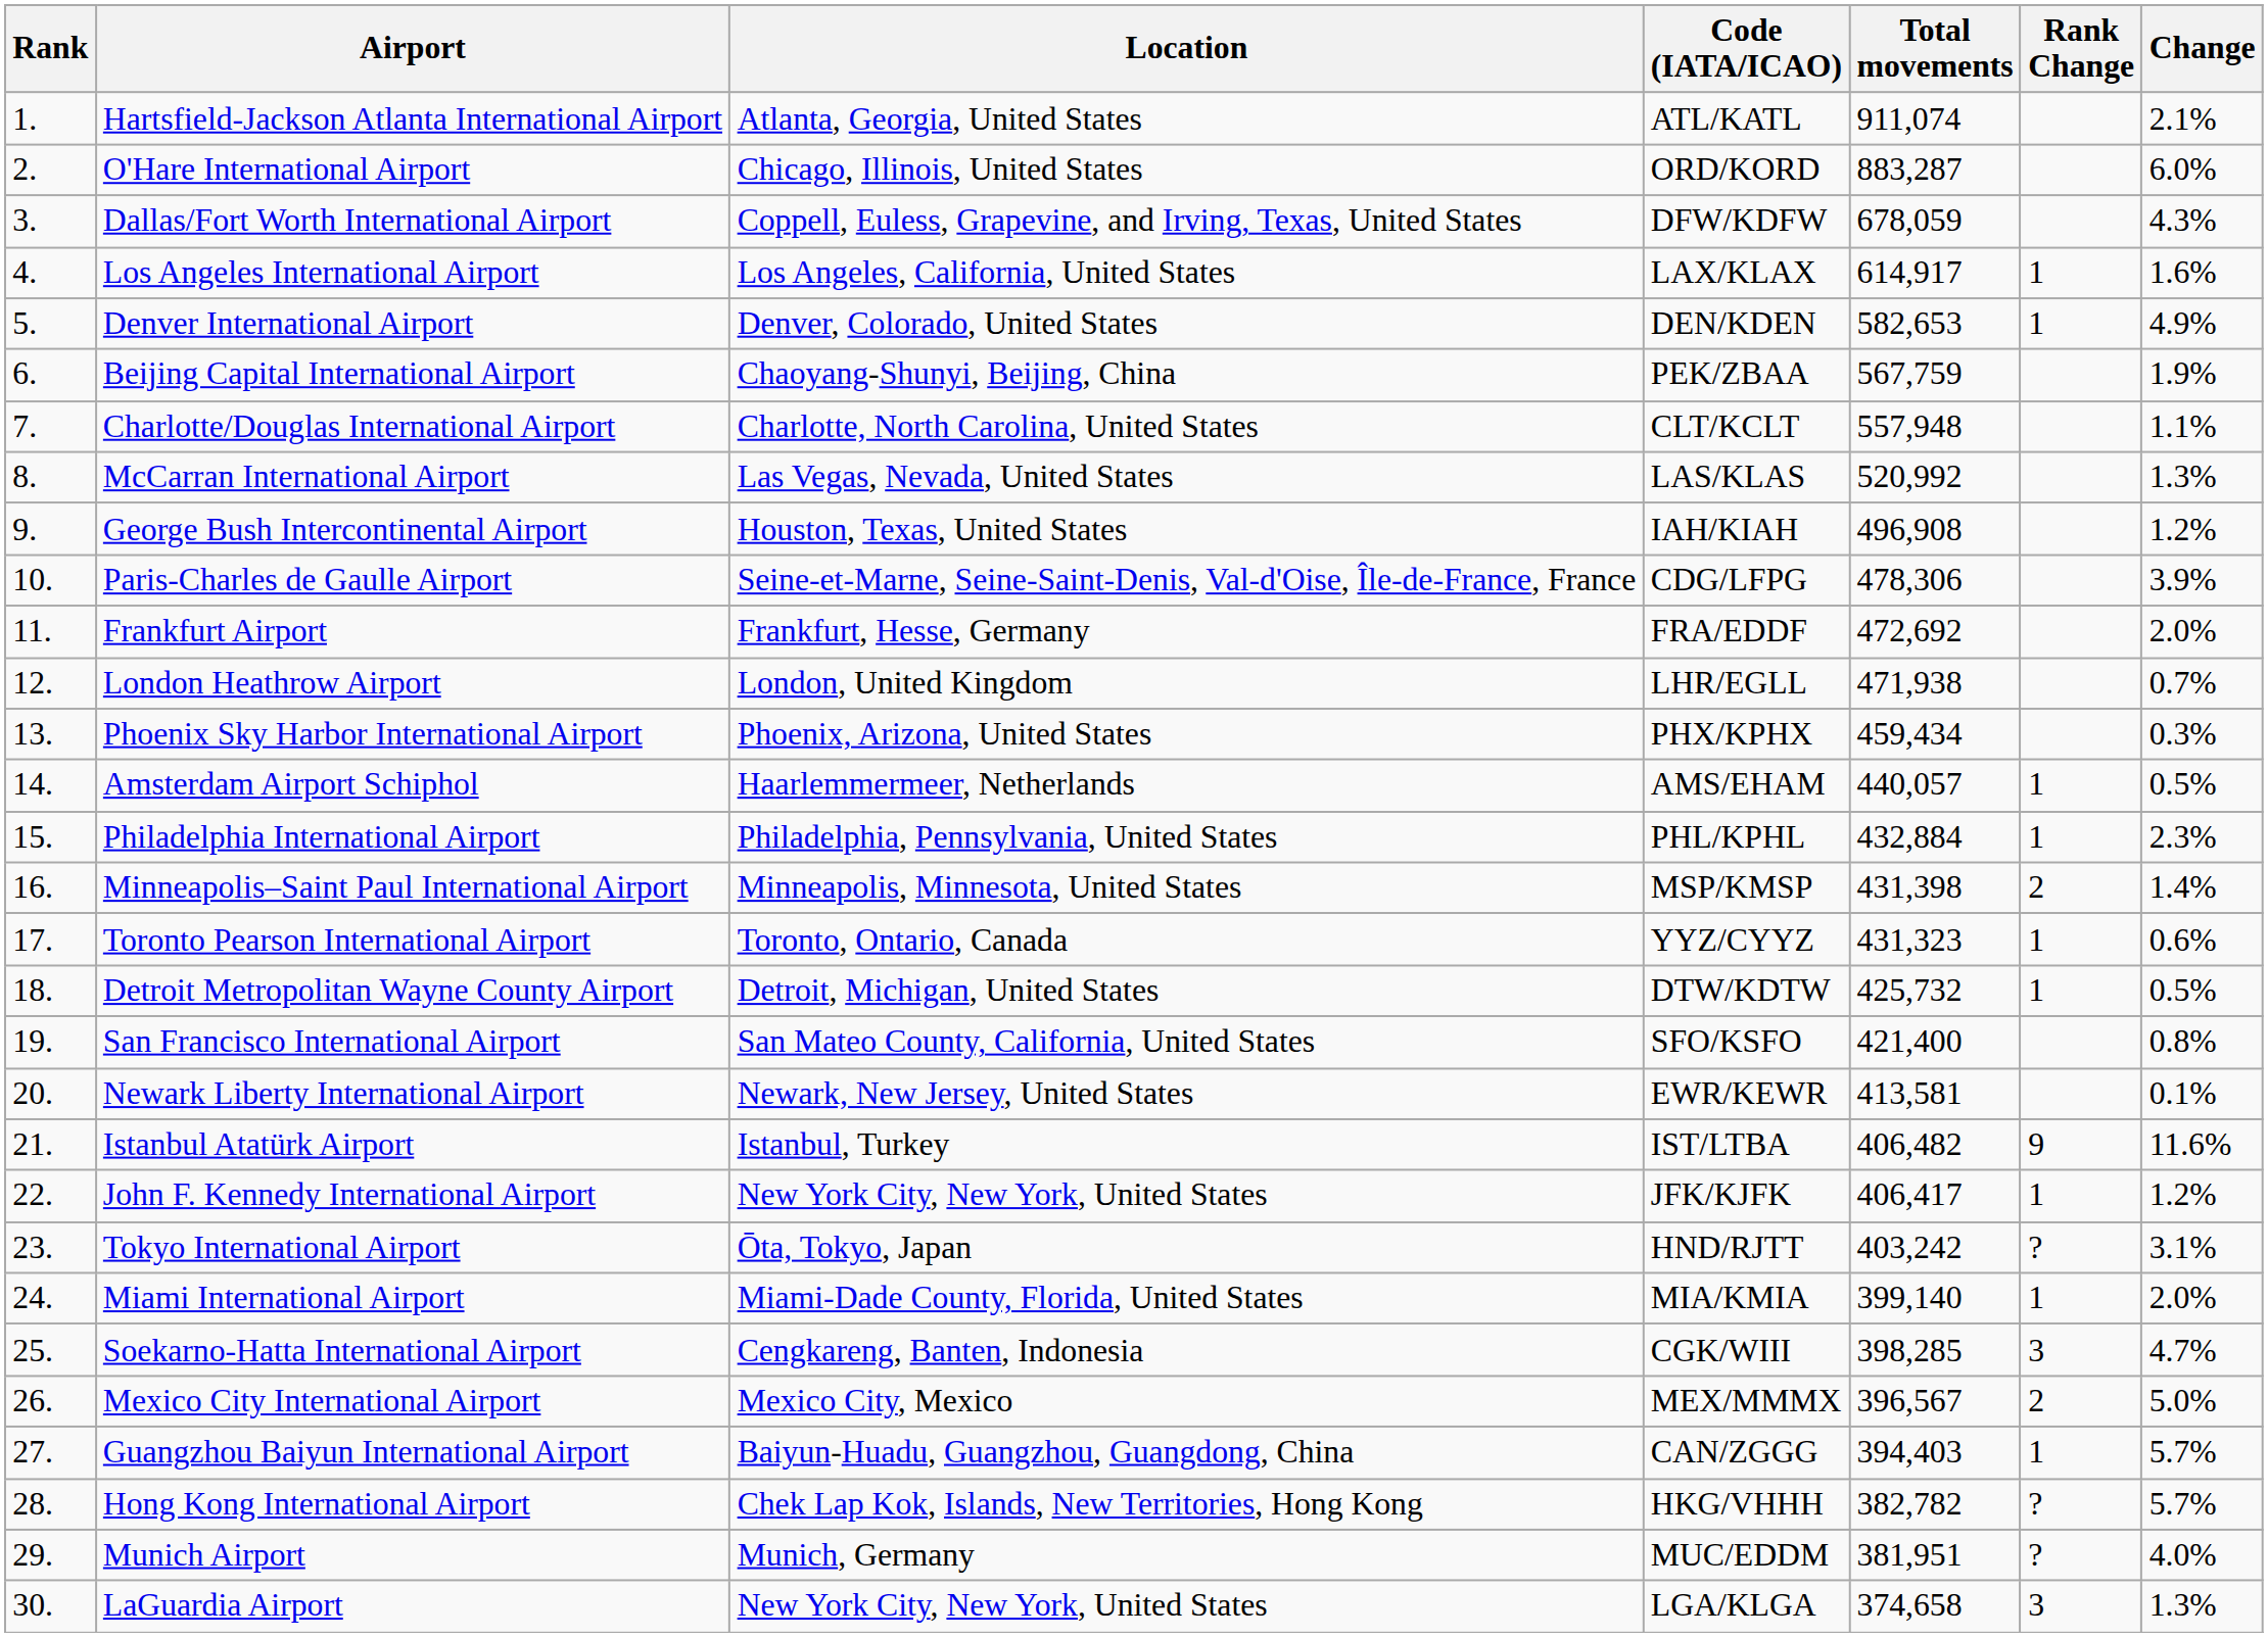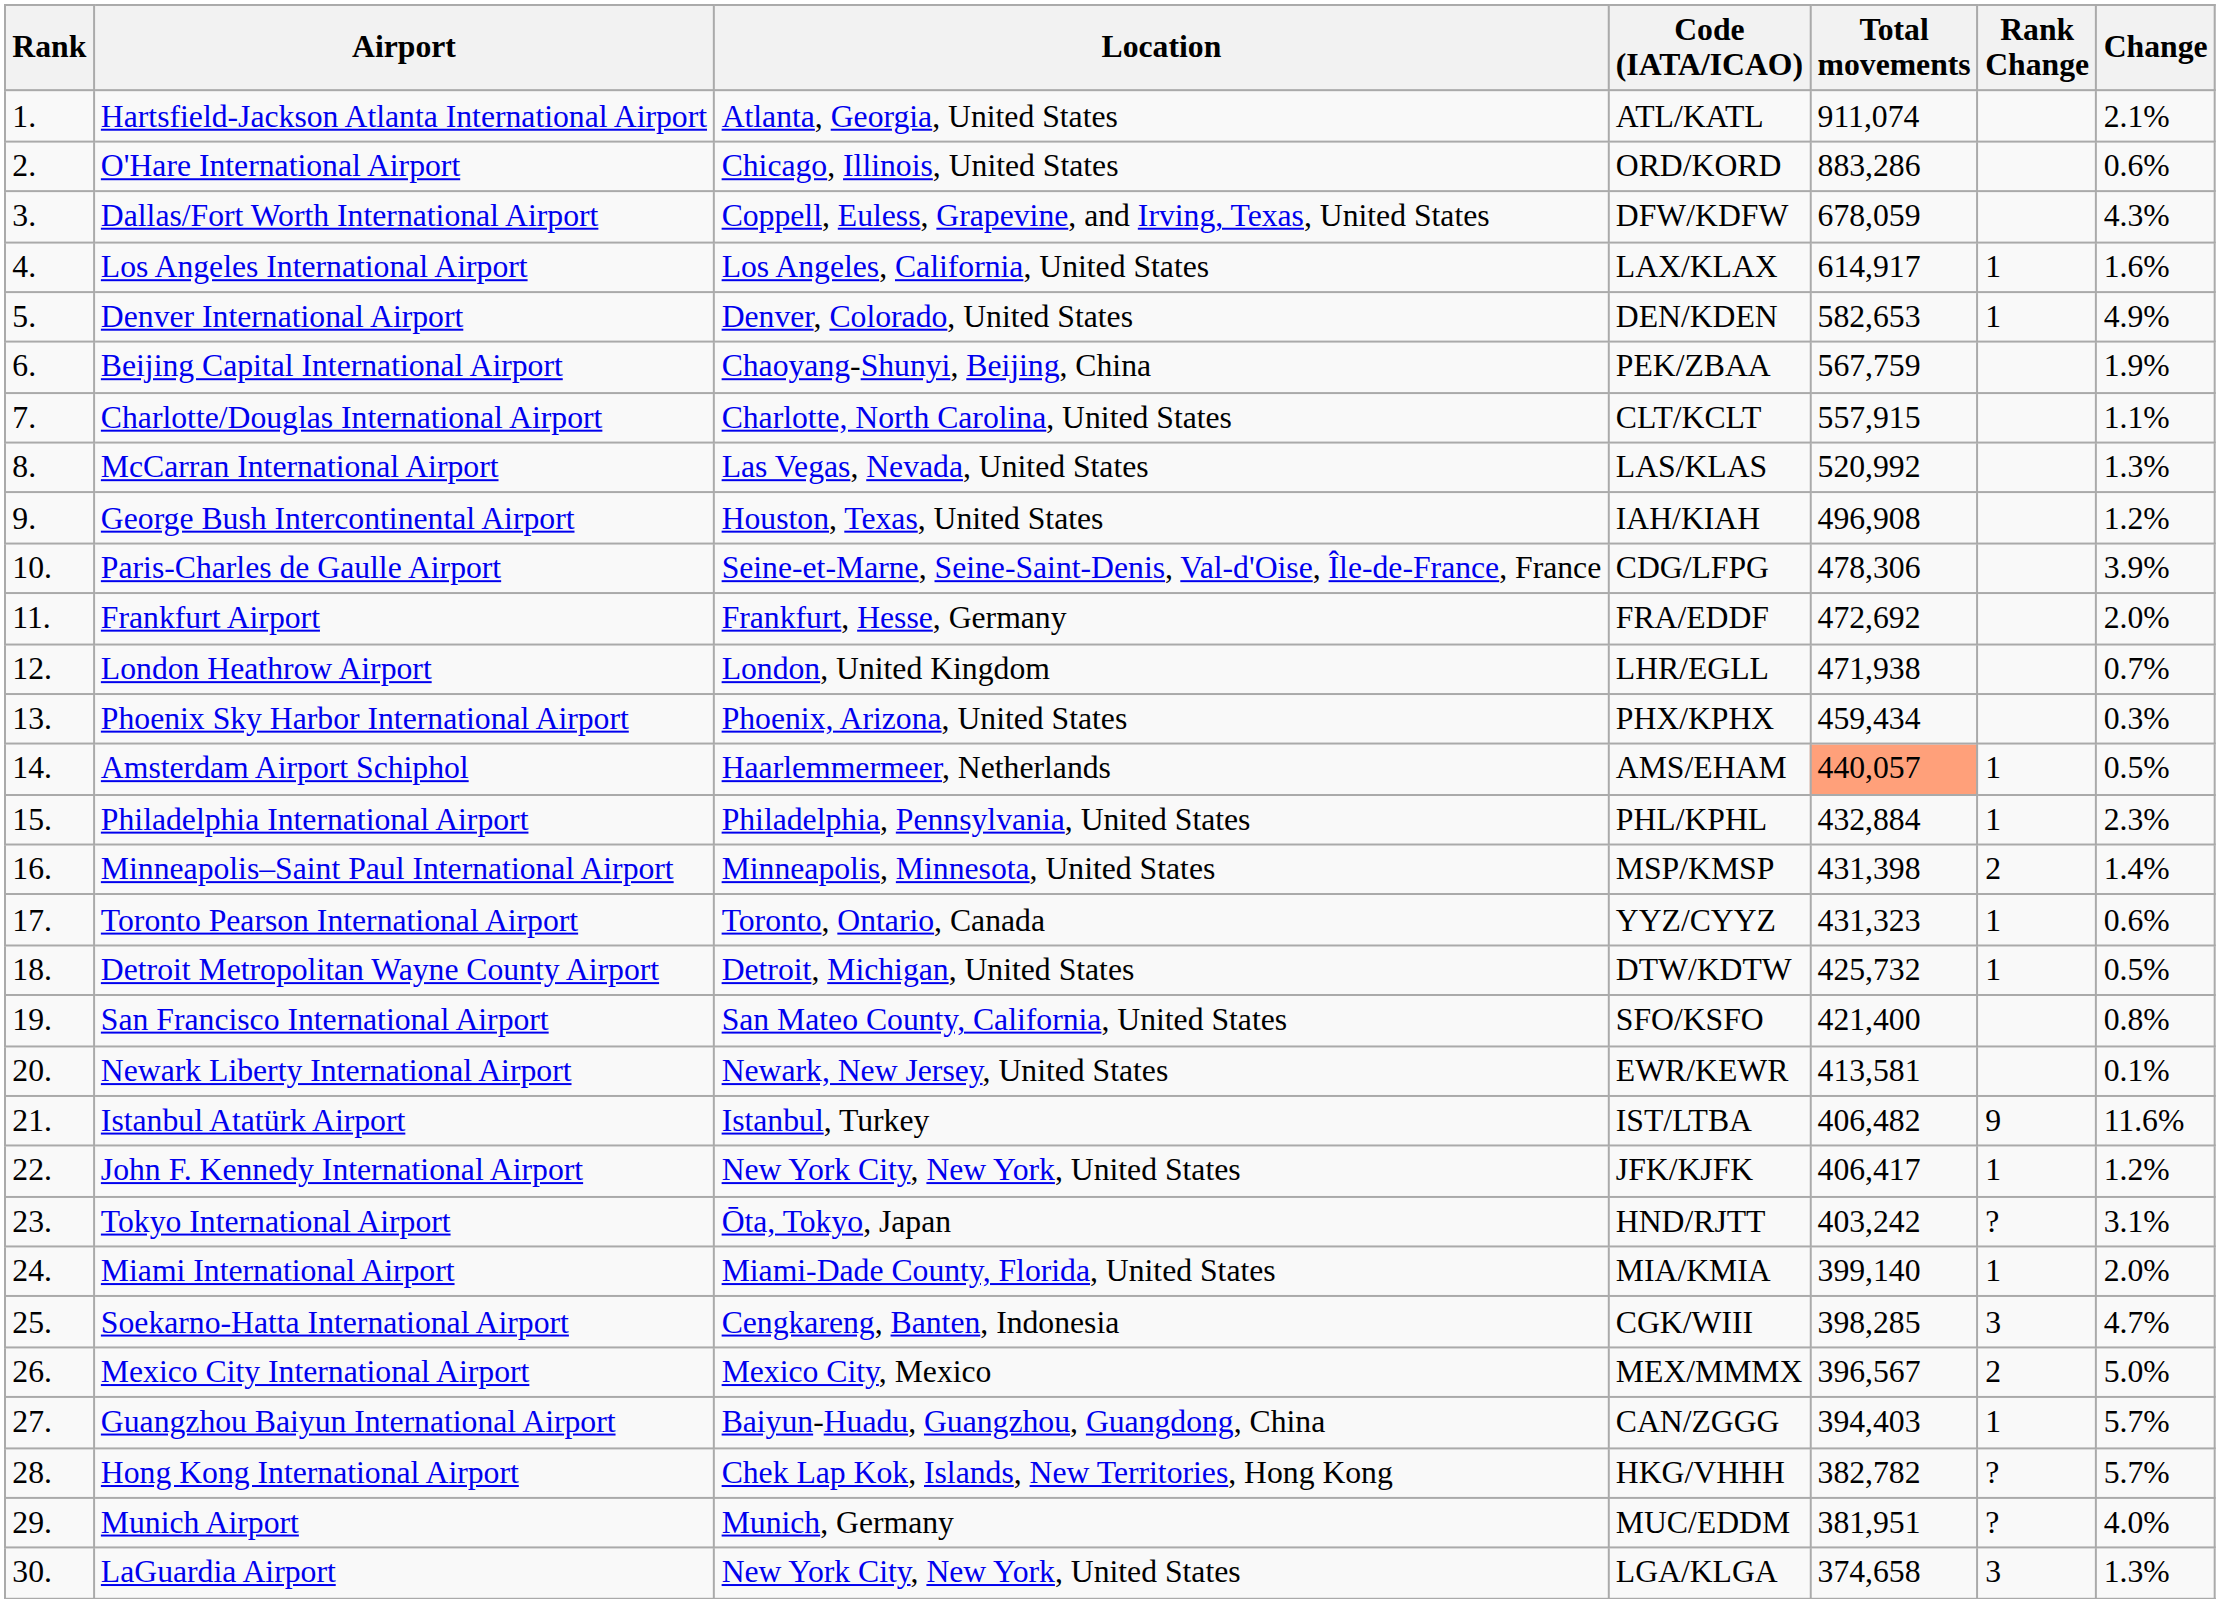 <table class="wikitable sortable"  width= align=>
 <tr style="background:lightgrey;">
 <th>Rank</th>
 <th>Airport</th>
 <th>Location</th>
 <th>Code<br>(IATA/ICAO)</th>
 <th>Total<br>movements</th>
 <th>Rank<br>Change</th>
 <th>Change</th>
 </tr>
 <tr>
 <td>1.</td>
 <td> <a href='#'>Hartsfield-Jackson Atlanta International Airport</a></td>
 <td><a href='#'>Atlanta</a>, <a href='#'>Georgia</a>, United States</td>
 <td>ATL/KATL</td>
 <td>911,074</td>
 <td></td>
 <td> 2.1%</td>
 </tr>
 <tr>
 <td>2.</td>
 <td> <a href='#'>O'Hare International Airport</a></td>
 <td><a href='#'>Chicago</a>, <a href='#'>Illinois</a>, United States</td>
 <td>ORD/KORD</td>
-<td>883,287</td>
+<td>883,286</td>
 <td></td>
-<td> 6.0%</td>
+<td> 0.6%</td>
 </tr>
 <tr>
 <td>3.</td>
 <td> <a href='#'>Dallas/Fort Worth International Airport</a></td>
 <td><a href='#'>Coppell</a>, <a href='#'>Euless</a>, <a href='#'>Grapevine</a>, and <a href='#'>Irving, Texas</a>, United States</td>
 <td>DFW/KDFW</td>
 <td>678,059</td>
 <td></td>
 <td> 4.3%</td>
 </tr>
 <tr>
 <td>4.</td>
 <td> <a href='#'>Los Angeles International Airport</a></td>
 <td><a href='#'>Los Angeles</a>, <a href='#'>California</a>, United States</td>
 <td>LAX/KLAX</td>
 <td>614,917</td>
 <td>1</td>
 <td> 1.6%</td>
 </tr>
 <tr>
 <td>5.</td>
 <td> <a href='#'>Denver International Airport</a></td>
 <td><a href='#'>Denver</a>, <a href='#'>Colorado</a>, United States</td>
 <td>DEN/KDEN</td>
 <td>582,653</td>
 <td>1</td>
 <td> 4.9%</td>
 </tr>
 <tr>
 <td>6.</td>
 <td> <a href='#'>Beijing Capital International Airport</a></td>
 <td><a href='#'>Chaoyang</a>-<a href='#'>Shunyi</a>, <a href='#'>Beijing</a>, China</td>
 <td>PEK/ZBAA</td>
 <td>567,759</td>
 <td></td>
 <td> 1.9%</td>
 </tr>
 <tr>
 <td>7.</td>
 <td> <a href='#'>Charlotte/Douglas International Airport</a></td>
 <td><a href='#'>Charlotte, North Carolina</a>, United States</td>
 <td>CLT/KCLT</td>
-<td>557,948</td>
+<td>557,915</td>
 <td></td>
 <td> 1.1%</td>
 </tr>
 <tr>
 <td>8.</td>
 <td> <a href='#'>McCarran International Airport</a></td>
 <td><a href='#'>Las Vegas</a>, <a href='#'>Nevada</a>, United States</td>
 <td>LAS/KLAS</td>
 <td>520,992</td>
 <td></td>
 <td> 1.3%</td>
 </tr>
 <tr>
 <td>9.</td>
 <td> <a href='#'>George Bush Intercontinental Airport</a></td>
 <td><a href='#'>Houston</a>, <a href='#'>Texas</a>, United States</td>
 <td>IAH/KIAH</td>
 <td>496,908</td>
 <td></td>
 <td> 1.2%</td>
 </tr>
 <tr>
 <td>10.</td>
 <td> <a href='#'>Paris-Charles de Gaulle Airport</a></td>
 <td><a href='#'>Seine-et-Marne</a>, <a href='#'>Seine-Saint-Denis</a>, <a href='#'>Val-d'Oise</a>, <a href='#'>Île-de-France</a>, France</td>
 <td>CDG/LFPG</td>
 <td>478,306</td>
 <td></td>
 <td> 3.9%</td>
 </tr>
 <tr>
 <td>11.</td>
 <td> <a href='#'>Frankfurt Airport</a></td>
 <td><a href='#'>Frankfurt</a>, <a href='#'>Hesse</a>, Germany</td>
 <td>FRA/EDDF</td>
 <td>472,692</td>
 <td></td>
 <td> 2.0%</td>
 </tr>
 <tr>
 <td>12.</td>
 <td> <a href='#'>London Heathrow Airport</a></td>
 <td><a href='#'>London</a>, United Kingdom</td>
 <td>LHR/EGLL</td>
 <td>471,938</td>
 <td></td>
 <td> 0.7%</td>
 </tr>
 <tr>
 <td>13.</td>
 <td> <a href='#'>Phoenix Sky Harbor International Airport</a></td>
 <td><a href='#'>Phoenix, Arizona</a>, United States</td>
 <td>PHX/KPHX</td>
 <td>459,434</td>
 <td></td>
 <td> 0.3%</td>
 </tr>
 <tr>
 <td>14.</td>
 <td> <a href='#'>Amsterdam Airport Schiphol</a></td>
 <td><a href='#'>Haarlemmermeer</a>, Netherlands</td>
 <td>AMS/EHAM</td>
-<td>440,057</td>
+<td style="background: lightsalmon;">440,057</td>
 <td> 1</td>
 <td> 0.5%</td>
 </tr>
 <tr>
 <td>15.</td>
 <td> <a href='#'>Philadelphia International Airport</a></td>
 <td><a href='#'>Philadelphia</a>, <a href='#'>Pennsylvania</a>, United States</td>
 <td>PHL/KPHL</td>
 <td>432,884</td>
 <td> 1</td>
 <td> 2.3%</td>
 </tr>
 <tr>
 <td>16.</td>
 <td> <a href='#'>Minneapolis–Saint Paul International Airport</a></td>
 <td><a href='#'>Minneapolis</a>, <a href='#'>Minnesota</a>, United States</td>
 <td>MSP/KMSP</td>
 <td>431,398</td>
 <td> 2</td>
 <td> 1.4%</td>
 </tr>
 <tr>
 <td>17.</td>
 <td> <a href='#'>Toronto Pearson International Airport</a></td>
 <td><a href='#'>Toronto</a>, <a href='#'>Ontario</a>, Canada</td>
 <td>YYZ/CYYZ</td>
 <td>431,323</td>
 <td> 1</td>
 <td> 0.6%</td>
 </tr>
 <tr>
 <td>18.</td>
 <td> <a href='#'>Detroit Metropolitan Wayne County Airport</a></td>
 <td><a href='#'>Detroit</a>, <a href='#'>Michigan</a>, United States</td>
 <td>DTW/KDTW</td>
 <td>425,732</td>
 <td> 1</td>
 <td> 0.5%</td>
 </tr>
 <tr>
 <td>19.</td>
 <td> <a href='#'>San Francisco International Airport</a></td>
 <td><a href='#'>San Mateo County, California</a>, United States</td>
 <td>SFO/KSFO</td>
 <td>421,400</td>
 <td></td>
 <td> 0.8%</td>
 </tr>
 <tr>
 <td>20.</td>
 <td> <a href='#'>Newark Liberty International Airport</a></td>
 <td><a href='#'>Newark, New Jersey</a>, United States</td>
 <td>EWR/KEWR</td>
 <td>413,581</td>
 <td></td>
 <td> 0.1%</td>
 </tr>
 <tr>
 <td>21.</td>
 <td> <a href='#'>Istanbul Atatürk Airport</a></td>
 <td><a href='#'>Istanbul</a>, Turkey</td>
 <td>IST/LTBA</td>
 <td>406,482</td>
 <td>9</td>
 <td>11.6%</td>
 </tr>
 <tr>
 <td>22.</td>
 <td> <a href='#'>John F. Kennedy International Airport</a></td>
 <td><a href='#'>New York City</a>, <a href='#'>New York</a>, United States</td>
 <td>JFK/KJFK</td>
 <td>406,417</td>
 <td>1</td>
 <td> 1.2%</td>
 </tr>
 <tr>
 <td>23.</td>
 <td> <a href='#'>Tokyo International Airport</a></td>
 <td><a href='#'>Ōta, Tokyo</a>, Japan</td>
 <td>HND/RJTT</td>
 <td>403,242</td>
 <td>?</td>
 <td> 3.1%</td>
 </tr>
 <tr>
 <td>24.</td>
 <td> <a href='#'>Miami International Airport</a></td>
 <td><a href='#'>Miami-Dade County, Florida</a>, United States</td>
 <td>MIA/KMIA</td>
 <td>399,140</td>
 <td>1</td>
 <td> 2.0%</td>
 </tr>
 <tr>
 <td>25.</td>
 <td> <a href='#'>Soekarno-Hatta International Airport</a></td>
 <td><a href='#'>Cengkareng</a>, <a href='#'>Banten</a>, Indonesia</td>
 <td>CGK/WIII</td>
 <td>398,285</td>
 <td>3</td>
 <td>4.7%</td>
 </tr>
 <tr>
 <td>26.</td>
 <td> <a href='#'>Mexico City International Airport</a></td>
 <td><a href='#'>Mexico City</a>, Mexico</td>
 <td>MEX/MMMX</td>
 <td>396,567</td>
 <td>2</td>
 <td>5.0%</td>
 </tr>
 <tr>
 <td>27.</td>
 <td> <a href='#'>Guangzhou Baiyun International Airport</a></td>
 <td><a href='#'>Baiyun</a>-<a href='#'>Huadu</a>, <a href='#'>Guangzhou</a>, <a href='#'>Guangdong</a>, China</td>
 <td>CAN/ZGGG</td>
 <td>394,403</td>
 <td>1</td>
 <td>5.7%</td>
 </tr>
 <tr>
 <td>28.</td>
 <td> <a href='#'>Hong Kong International Airport</a></td>
 <td><a href='#'>Chek Lap Kok</a>, <a href='#'>Islands</a>, <a href='#'>New Territories</a>, Hong Kong</td>
 <td>HKG/VHHH</td>
 <td>382,782</td>
 <td>?</td>
 <td>5.7%</td>
 </tr>
 <tr>
 <td>29.</td>
 <td> <a href='#'>Munich Airport</a></td>
 <td><a href='#'>Munich</a>, Germany</td>
 <td>MUC/EDDM</td>
 <td>381,951</td>
 <td>?</td>
 <td>4.0%</td>
 </tr>
 <tr>
 <td>30.</td>
 <td> <a href='#'>LaGuardia Airport</a></td>
 <td><a href='#'>New York City</a>, <a href='#'>New York</a>, United States</td>
 <td>LGA/KLGA</td>
 <td>374,658</td>
 <td>3</td>
 <td> 1.3%</td>
 </tr>
 <tr>
 </tr>
 </table>
